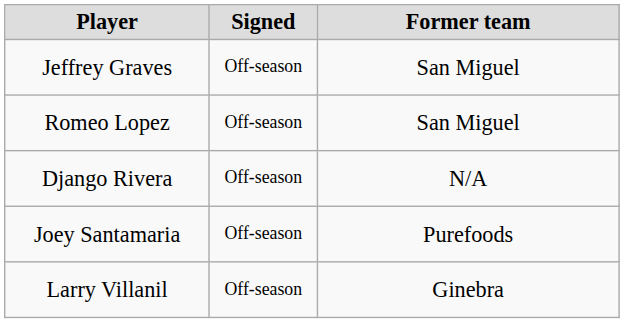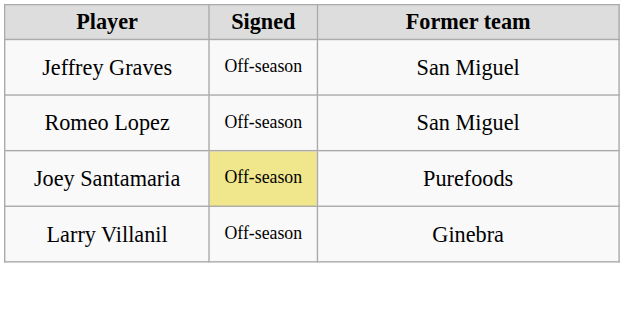 <table class="wikitable" style="text-align: center">
 <tr align="center" bgcolor="#dddddd">
 <td style="width:140px"><strong>Player</strong></td>
 <td style="width:70px"><strong>Signed</strong></td>
 <td style="width:210px"><strong>Former team</strong></td>
 </tr>
 <tr style="height:40px">
 <td>Jeffrey Graves</td>
 <td style="font-size: 80%">Off-season</td>
 <td>San Miguel</td>
 </tr>
 <tr style="height:40px">
 <td>Romeo Lopez</td>
 <td style="font-size: 80%">Off-season</td>
 <td>San Miguel</td>
 </tr>
 <tr style="height:40px">
-<td>Django Rivera</td>
-<td style="font-size: 80%">Off-season</td>
-<td>N/A</td>
-</tr>
-<tr style="height:40px">
 <td>Joey Santamaria</td>
-<td style="font-size: 80%">Off-season</td>
+<td style="background: khaki; font-size: 80%">Off-season</td>
 <td>Purefoods</td>
 </tr>
 <tr style="height:40px">
 <td>Larry Villanil</td>
 <td style="font-size: 80%">Off-season</td>
 <td>Ginebra</td>
 </tr>
 </table>
